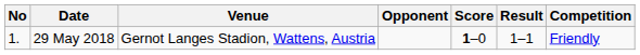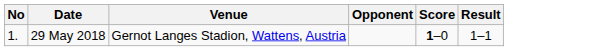 <table class="wikitable" style="font-size:100%;">
 <tr>
 <th>No</th>
 <th>Date</th>
 <th>Venue</th>
 <th>Opponent</th>
 <th>Score</th>
 <th>Result</th>
-<th>Competition</th>
 </tr>
 <tr>
 <td>1.</td>
 <td>29 May 2018</td>
 <td>Gernot Langes Stadion, <a href='#'>Wattens</a>, <a href='#'>Austria</a></td>
 <td></td>
 <td align=center><strong>1</strong>–0</td>
 <td align=center>1–1</td>
-<td><a href='#'>Friendly</a></td>
 </tr>
 </table>
